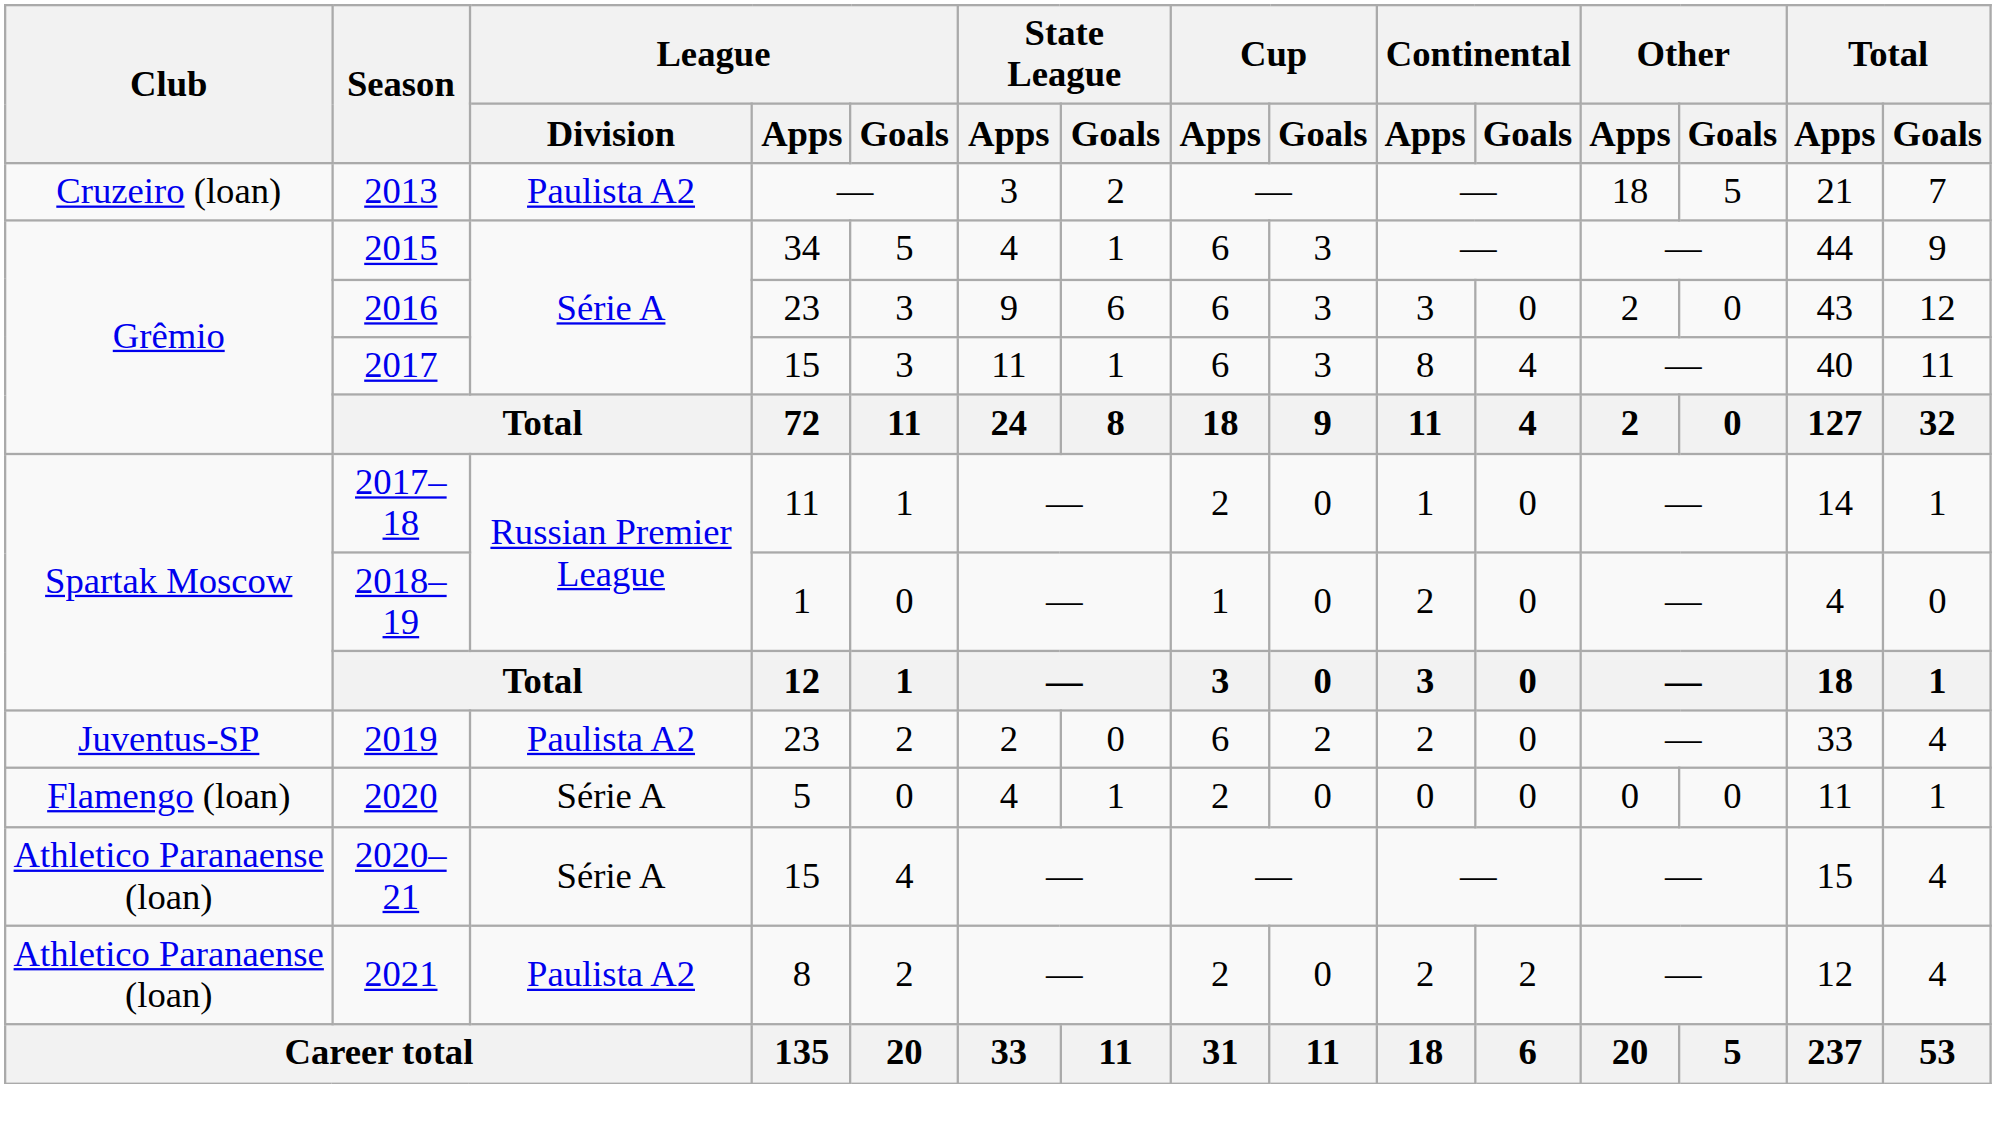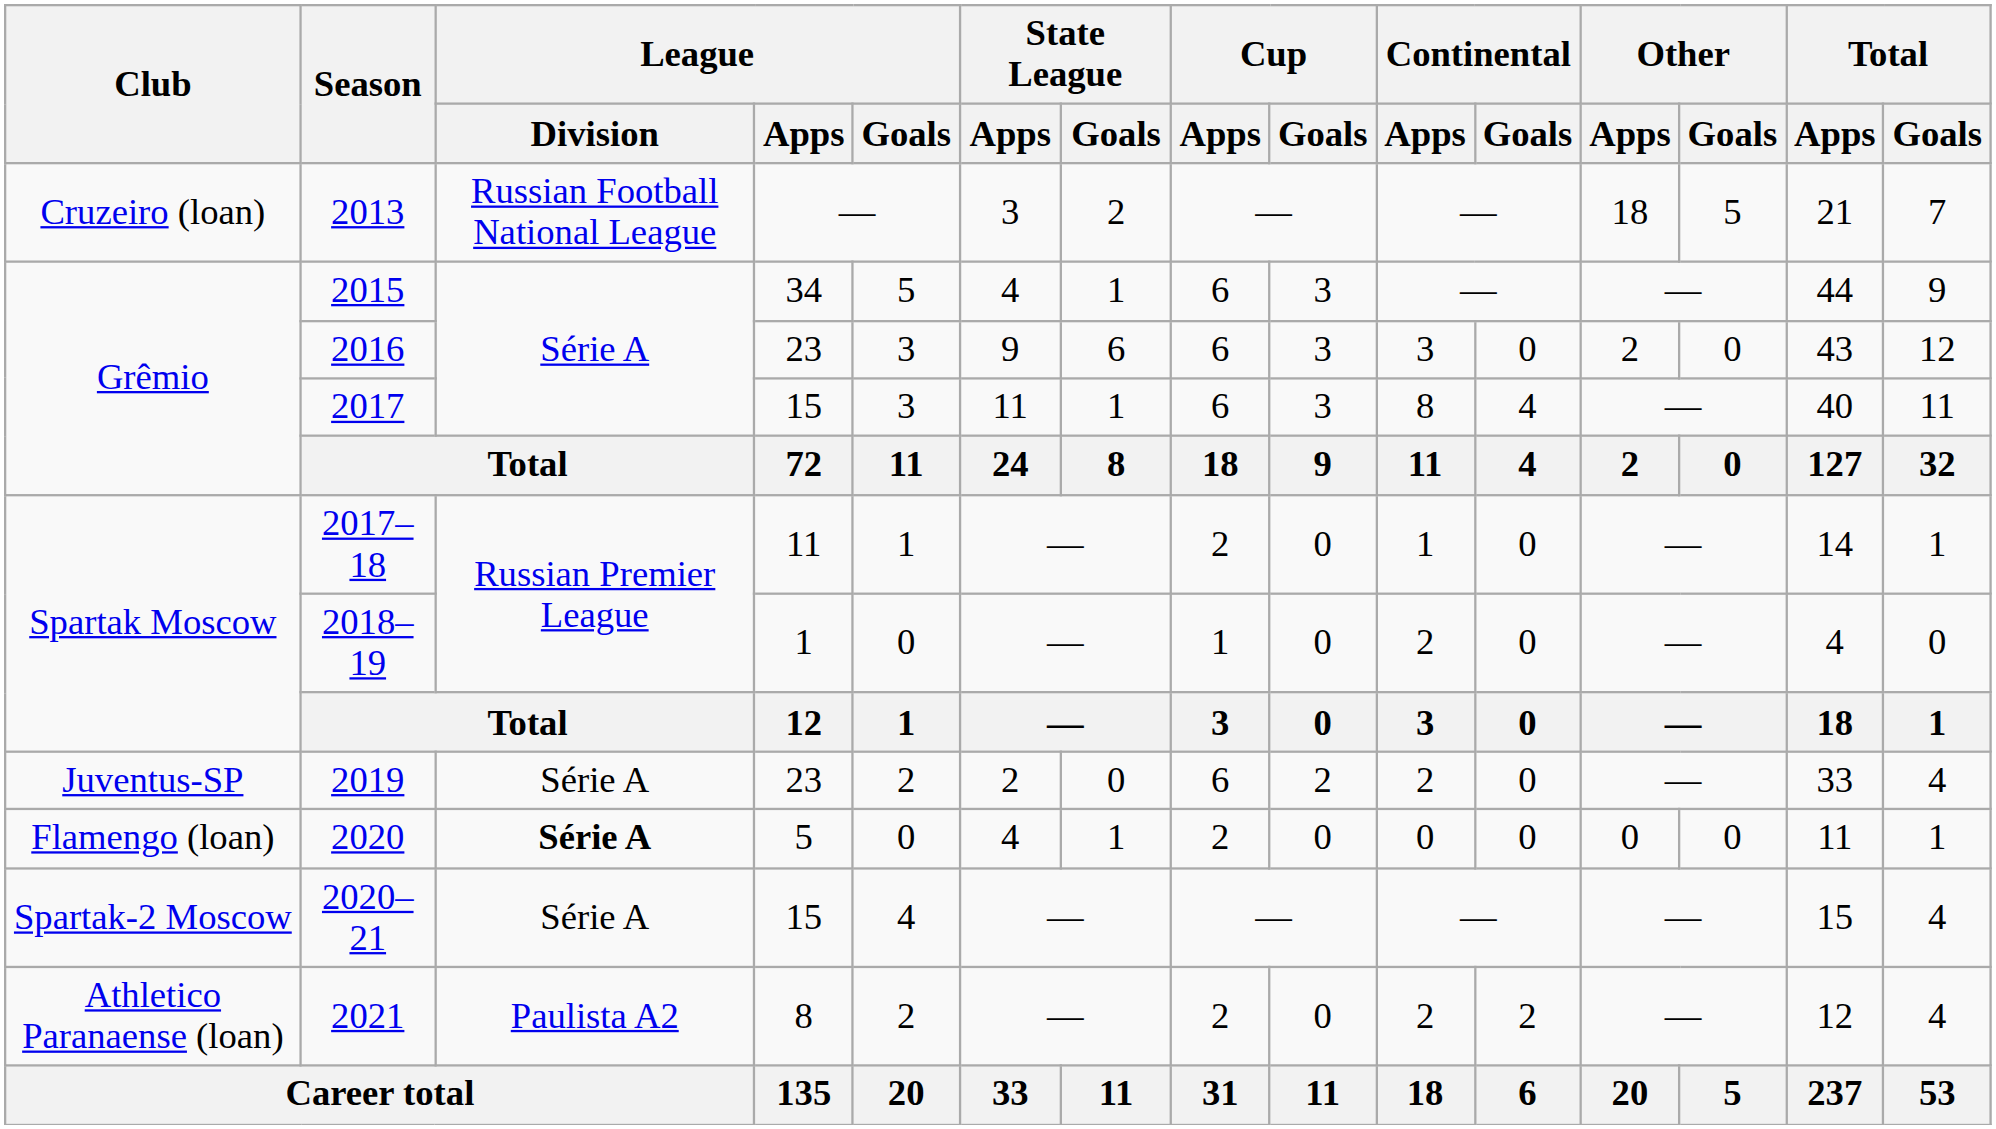 <table class="wikitable" style="text-align: center;">
 <tr>
 <th rowspan="2">Club</th>
 <th rowspan="2">Season</th>
 <th colspan="3">League</th>
 <th colspan="2">State League</th>
 <th colspan="2">Cup</th>
 <th colspan="2">Continental</th>
 <th colspan="2">Other</th>
 <th colspan="2">Total</th>
 </tr>
 <tr>
 <th>Division</th>
 <th>Apps</th>
 <th>Goals</th>
 <th>Apps</th>
 <th>Goals</th>
 <th>Apps</th>
 <th>Goals</th>
 <th>Apps</th>
 <th>Goals</th>
 <th>Apps</th>
 <th>Goals</th>
 <th>Apps</th>
 <th>Goals</th>
 </tr>
 <tr>
 <td valign="center"><a href='#'>Cruzeiro</a> (loan)</td>
 <td><a href='#'>2013</a></td>
-<td><a href='#'>Paulista A2</a></td>
+<td><a href='#'>Russian Football National League</a></td>
 <td colspan="2">—</td>
 <td>3</td>
 <td>2</td>
 <td colspan="2">—</td>
 <td colspan="2">—</td>
 <td>18</td>
 <td>5</td>
 <td>21</td>
 <td>7</td>
 </tr>
 <tr>
 <td rowspan="4" valign="center"><a href='#'>Grêmio</a></td>
 <td><a href='#'>2015</a></td>
 <td rowspan="3"><a href='#'>Série A</a></td>
 <td>34</td>
 <td>5</td>
 <td>4</td>
 <td>1</td>
 <td>6</td>
 <td>3</td>
 <td colspan="2">—</td>
 <td colspan="2">—</td>
 <td>44</td>
 <td>9</td>
 </tr>
 <tr>
 <td><a href='#'>2016</a></td>
 <td>23</td>
 <td>3</td>
 <td>9</td>
 <td>6</td>
 <td>6</td>
 <td>3</td>
 <td>3</td>
 <td>0</td>
 <td>2</td>
 <td>0</td>
 <td>43</td>
 <td>12</td>
 </tr>
 <tr>
 <td><a href='#'>2017</a></td>
 <td>15</td>
 <td>3</td>
 <td>11</td>
 <td>1</td>
 <td>6</td>
 <td>3</td>
 <td>8</td>
 <td>4</td>
 <td colspan="2">—</td>
 <td>40</td>
 <td>11</td>
 </tr>
 <tr>
 <th colspan="2">Total</th>
 <th>72</th>
 <th>11</th>
 <th>24</th>
 <th>8</th>
 <th>18</th>
 <th>9</th>
 <th>11</th>
 <th>4</th>
 <th>2</th>
 <th>0</th>
 <th>127</th>
 <th>32</th>
 </tr>
 <tr>
 <td rowspan="3" valign="center"><a href='#'>Spartak Moscow</a></td>
 <td><a href='#'>2017–18</a></td>
 <td rowspan="2"><a href='#'>Russian Premier League</a></td>
 <td>11</td>
 <td>1</td>
 <td colspan="2">—</td>
 <td>2</td>
 <td>0</td>
 <td>1</td>
 <td>0</td>
 <td colspan="2">—</td>
 <td>14</td>
 <td>1</td>
 </tr>
 <tr>
 <td><a href='#'>2018–19</a></td>
 <td>1</td>
 <td>0</td>
 <td colspan="2">—</td>
 <td>1</td>
 <td>0</td>
 <td>2</td>
 <td>0</td>
 <td colspan="2">—</td>
 <td>4</td>
 <td>0</td>
 </tr>
 <tr>
 <th colspan="2">Total</th>
 <th>12</th>
 <th>1</th>
 <th colspan="2">—</th>
 <th>3</th>
 <th>0</th>
 <th>3</th>
 <th>0</th>
 <th colspan="2">—</th>
 <th>18</th>
 <th>1</th>
 </tr>
 <tr>
 <td valign="center"><a href='#'>Juventus-SP</a></td>
 <td><a href='#'>2019</a></td>
-<td><a href='#'>Paulista A2</a></td>
+<td>Série A</td>
 <td>23</td>
 <td>2</td>
 <td>2</td>
 <td>0</td>
 <td>6</td>
 <td>2</td>
 <td>2</td>
 <td>0</td>
 <td colspan="2">—</td>
 <td>33</td>
 <td>4</td>
 </tr>
 <tr>
 <td valign="center"><a href='#'>Flamengo</a> (loan)</td>
 <td><a href='#'>2020</a></td>
-<td>Série A</td>
+<td><strong>Série A</strong></td>
 <td>5</td>
 <td>0</td>
 <td>4</td>
 <td>1</td>
 <td>2</td>
 <td>0</td>
 <td>0</td>
 <td>0</td>
 <td>0</td>
 <td>0</td>
 <td>11</td>
 <td>1</td>
 </tr>
 <tr>
-<td valign="center"><a href='#'>Athletico Paranaense</a> (loan)</td>
+<td valign="center"><a href='#'>Spartak-2 Moscow</a></td>
 <td><a href='#'>2020–21</a></td>
 <td>Série A</td>
 <td>15</td>
 <td>4</td>
 <td colspan="2">—</td>
 <td colspan="2">—</td>
 <td colspan="2">—</td>
 <td colspan="2">—</td>
 <td>15</td>
 <td>4</td>
 </tr>
 <tr>
 <td valign="center"><a href='#'>Athletico Paranaense</a> (loan)</td>
 <td><a href='#'>2021</a></td>
 <td><a href='#'>Paulista A2</a></td>
 <td>8</td>
 <td>2</td>
 <td colspan="2">—</td>
 <td>2</td>
 <td>0</td>
 <td>2</td>
 <td>2</td>
 <td colspan="2">—</td>
 <td>12</td>
 <td>4</td>
 </tr>
 <tr>
 <th colspan="3"><strong>Career total</strong></th>
 <th>135</th>
 <th>20</th>
 <th>33</th>
 <th>11</th>
 <th>31</th>
 <th>11</th>
 <th>18</th>
 <th>6</th>
 <th>20</th>
 <th>5</th>
 <th>237</th>
 <th>53</th>
 </tr>
 </table>
